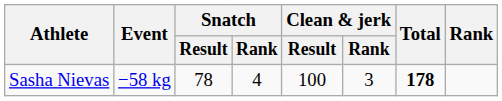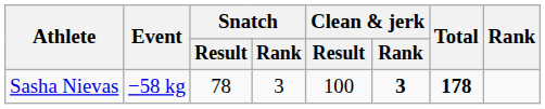 <table class="wikitable" style="font-size:90%">
 <tr>
 <th rowspan="2">Athlete</th>
 <th rowspan="2">Event</th>
 <th colspan="2">Snatch</th>
 <th colspan="2">Clean & jerk</th>
 <th rowspan="2">Total</th>
 <th rowspan="2">Rank</th>
 </tr>
 <tr style="font-size:95%">
 <th>Result</th>
 <th>Rank</th>
 <th>Result</th>
 <th>Rank</th>
 </tr>
 <tr align=center>
 <td align=left><a href='#'>Sasha Nievas</a></td>
 <td align=left><a href='#'>−58 kg</a></td>
 <td>78</td>
-<td>4</td>
+<td>3</td>
 <td>100</td>
-<td>3</td>
+<td><strong>3</strong></td>
 <td><strong>178</strong></td>
 <td></td>
 </tr>
 </table>
